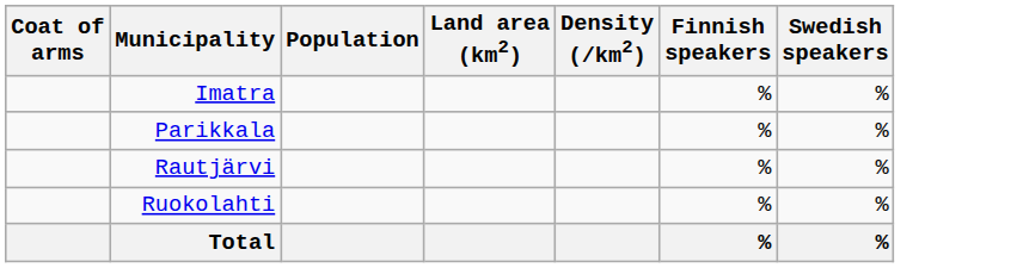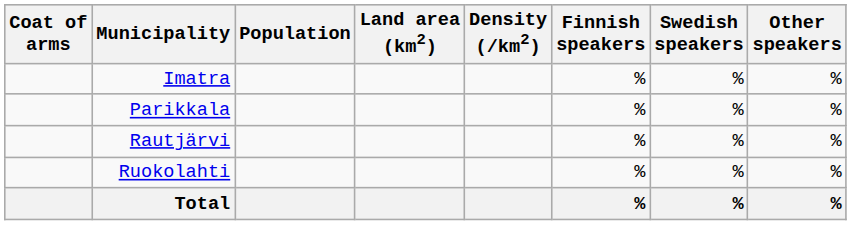 <table class="wikitable sortable" style="font-size: 90%; text-align: right; line-height: normal">
 <tr>
 <th class="unsortable">Coat of<br>arms</th>
 <th>Municipality</th>
 <th>Population</th>
 <th>Land area<br>(km<sup>2</sup>)</th>
 <th>Density<br>(/km<sup>2</sup>)</th>
 <th>Finnish<br>speakers</th>
 <th>Swedish<br>speakers</th>
+<th>Other<br>speakers</th>
 </tr>
 <tr>
 <td></td>
 <td><a href='#'>Imatra</a></td>
 <td></td>
 <td></td>
 <td></td>
+<td> %</td>
 <td> %</td>
 <td> %</td>
 </tr>
 <tr>
 <td></td>
 <td><a href='#'>Parikkala</a></td>
 <td></td>
 <td></td>
 <td></td>
 <td> %</td>
 <td> %</td>
+<td> %</td>
 </tr>
 <tr>
 <td></td>
 <td><a href='#'>Rautjärvi</a></td>
 <td></td>
 <td></td>
 <td></td>
+<td> %</td>
 <td> %</td>
 <td> %</td>
 </tr>
 <tr>
 <td></td>
 <td><a href='#'>Ruokolahti</a></td>
 <td></td>
 <td></td>
 <td></td>
 <td> %</td>
 <td> %</td>
+<td> %</td>
 </tr>
 <tr>
 <th></th>
 <th + style=text-align:right><strong>Total</strong></th>
 <th + style=text-align:right></th>
 <th + style=text-align:right></th>
 <th + style=text-align:right></th>
 <th !+ style=text-align:right> %</th>
 <th !+ style=text-align:right> %</th>
+<th !+ style=text-align:right> %</th>
 </tr>
 </table>
